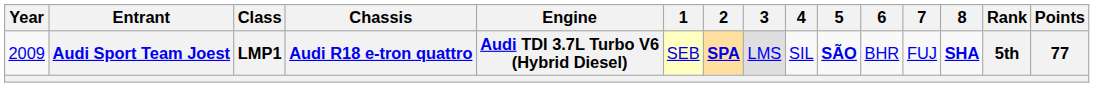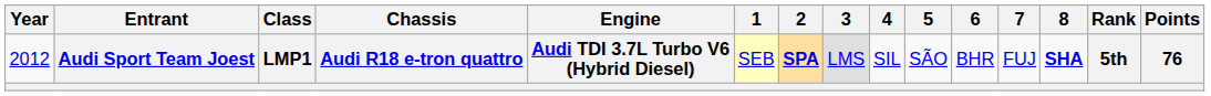 <table class="wikitable" style="text-align:center; font-size:90%">
 <tr>
 <th>Year</th>
 <th>Entrant</th>
 <th>Class</th>
 <th>Chassis</th>
 <th>Engine</th>
 <th>1</th>
 <th>2</th>
 <th>3</th>
 <th>4</th>
 <th>5</th>
 <th>6</th>
 <th>7</th>
 <th>8</th>
 <th>Rank</th>
 <th>Points</th>
 </tr>
 <tr>
-<td><a href='#'>2009</a></td>
+<td><a href='#'>2012</a></td>
 <th><a href='#'>Audi Sport Team Joest</a></th>
 <th>LMP1</th>
 <th><a href='#'>Audi R18 e-tron quattro</a></th>
 <th><a href='#'>Audi</a> TDI 3.7L Turbo V6<br> (Hybrid Diesel)</th>
 <td style="background:#FFFFBF;"><a href='#'>SEB</a><br></td>
 <td style="background:#FFDF9F;"><strong><a href='#'>SPA</a></strong><br></td>
 <td style="background:#DFDFDF;"><a href='#'>LMS</a><br></td>
 <td><a href='#'>SIL</a></td>
-<td><strong><a href='#'>SÃO</a></strong></td>
+<td><a href='#'>SÃO</a></td>
 <td><a href='#'>BHR</a></td>
 <td><a href='#'>FUJ</a></td>
 <td><strong><a href='#'>SHA</a></strong></td>
 <th>5th</th>
-<th>77</th>
+<th>76</th>
 </tr>
 <tr>
 <th colspan="15"></th>
 </tr>
 </table>
